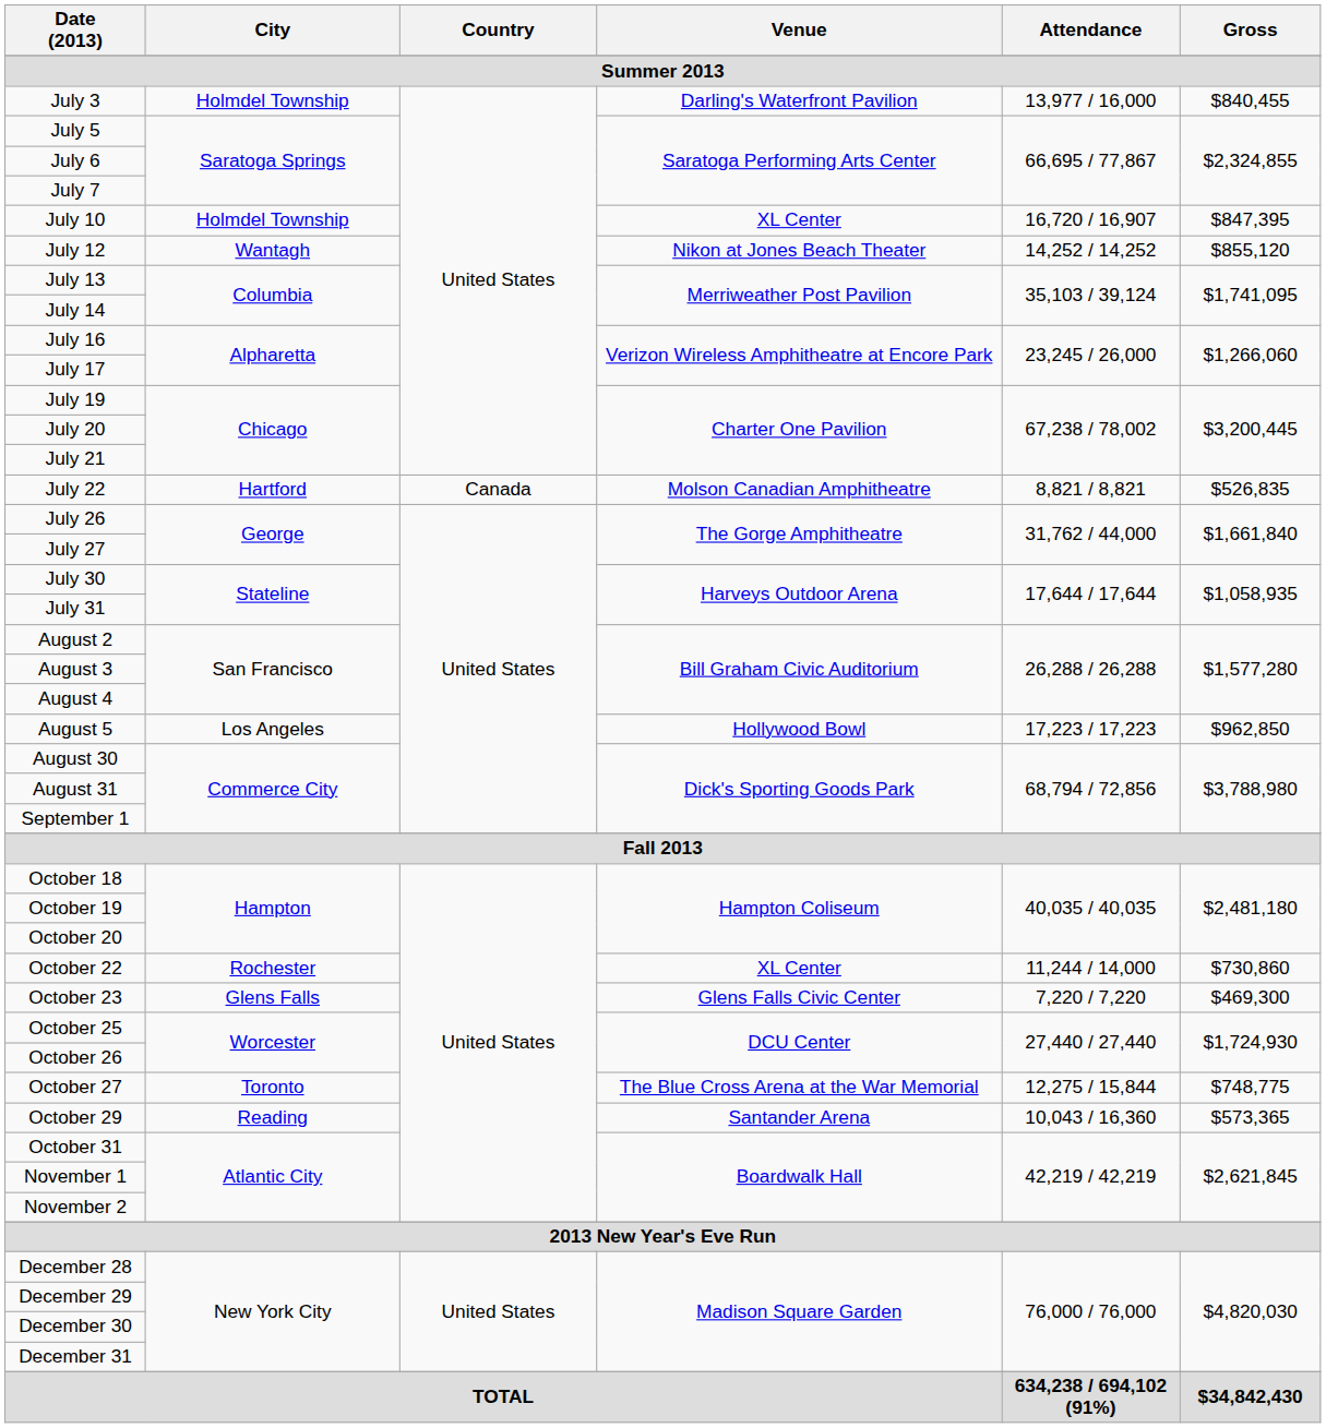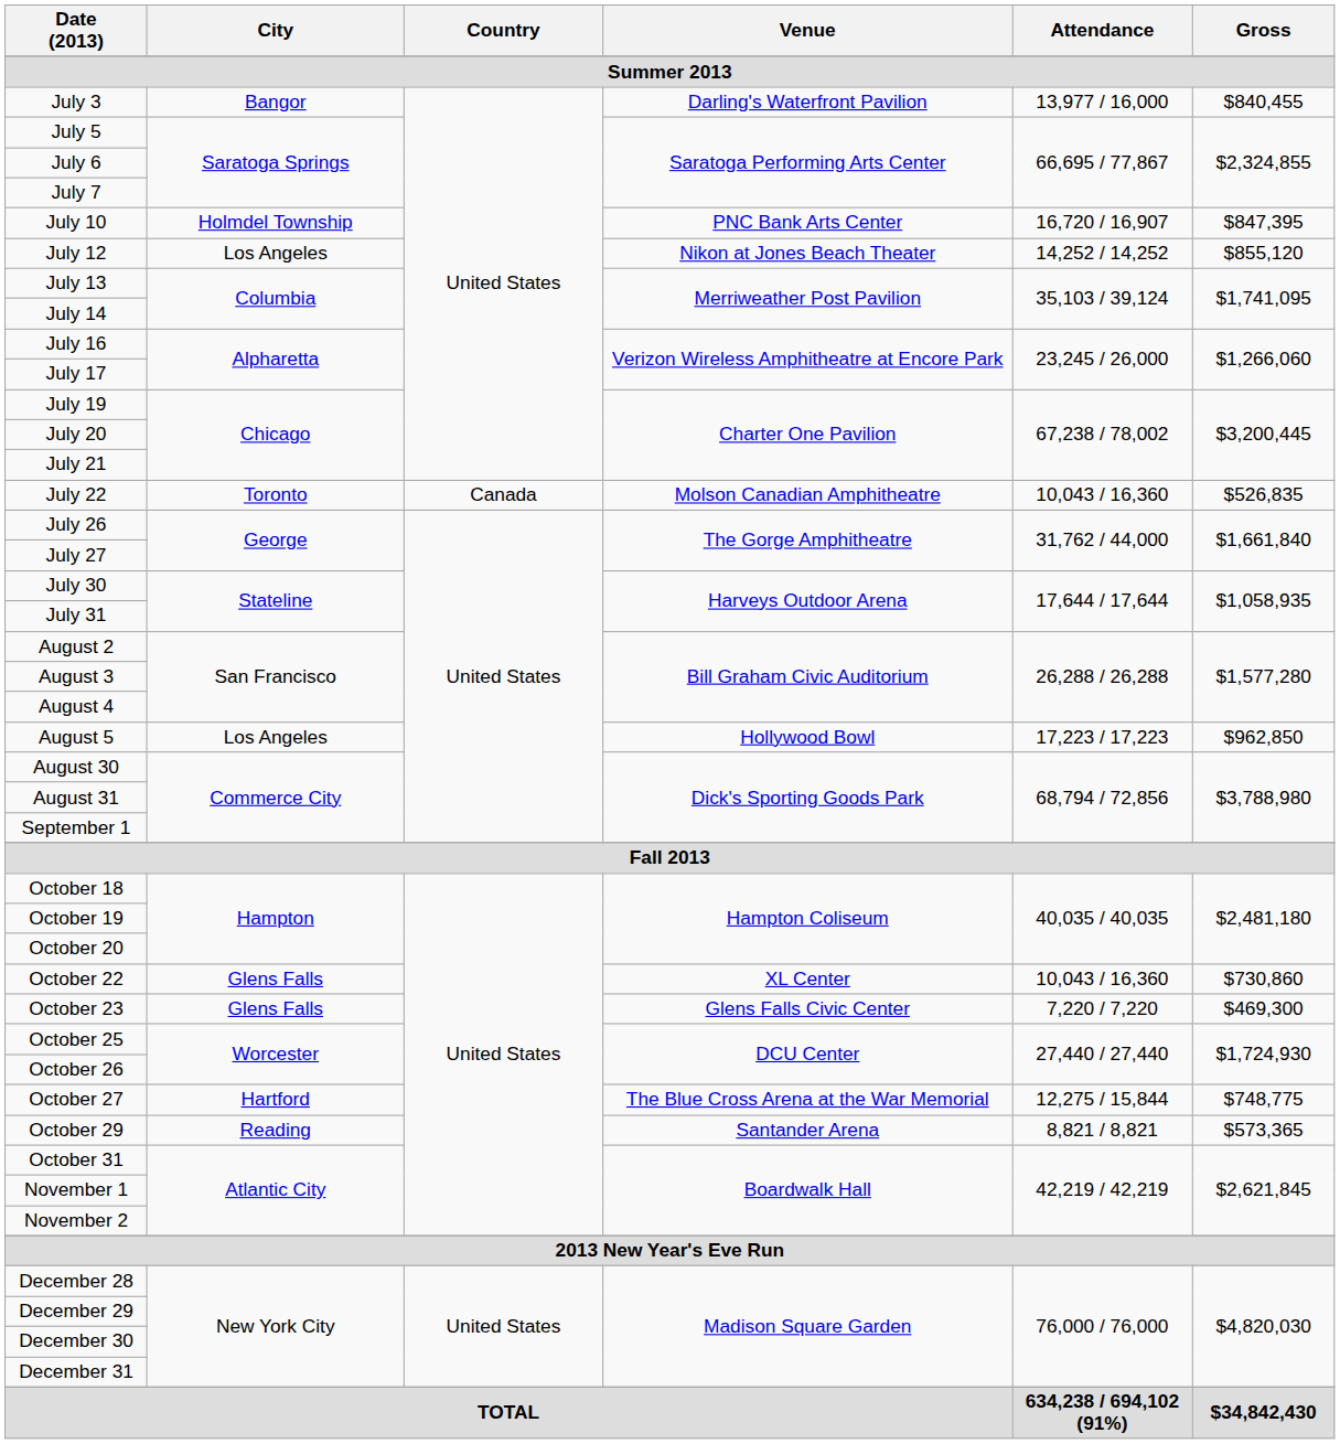 <table class="wikitable plainrowheaders" style="text-align:center;">
 <tr>
 <th scope="col" style="width:7em;">Date<br>(2013)</th>
 <th scope="col" style="width:13em;">City</th>
 <th scope="col" style="width:10em;">Country</th>
 <th scope="col" style="width:21em;">Venue</th>
 <th scope="col" style="width:9em;">Attendance</th>
 <th scope="col" style="width:7em;">Gross</th>
 </tr>
 <tr>
 </tr>
 <tr style="background:#ddd;">
 <td colspan="6" style="text-align:center;"><strong>Summer 2013</strong></td>
 </tr>
 <tr>
 <td>July 3</td>
-<td><a href='#'>Holmdel Township</a></td>
+<td><a href='#'>Bangor</a></td>
 <td rowspan="13">United States</td>
 <td><a href='#'>Darling's Waterfront Pavilion</a></td>
 <td>13,977 / 16,000</td>
 <td>$840,455</td>
 </tr>
 <tr>
 <td>July 5</td>
 <td rowspan="3"><a href='#'>Saratoga Springs</a></td>
 <td rowspan="3"><a href='#'>Saratoga Performing Arts Center</a></td>
 <td rowspan="3">66,695 / 77,867</td>
 <td rowspan="3">$2,324,855</td>
 </tr>
 <tr>
 <td>July 6</td>
 </tr>
 <tr>
 <td>July 7</td>
 </tr>
 <tr>
 <td>July 10</td>
 <td><a href='#'>Holmdel Township</a></td>
-<td><a href='#'>XL Center</a></td>
+<td><a href='#'>PNC Bank Arts Center</a></td>
 <td>16,720 / 16,907</td>
 <td>$847,395</td>
 </tr>
 <tr>
 <td>July 12</td>
-<td><a href='#'>Wantagh</a></td>
+<td>Los Angeles</td>
 <td><a href='#'>Nikon at Jones Beach Theater</a></td>
 <td>14,252 / 14,252</td>
 <td>$855,120</td>
 </tr>
 <tr>
 <td>July 13</td>
 <td rowspan="2"><a href='#'>Columbia</a></td>
 <td rowspan="2"><a href='#'>Merriweather Post Pavilion</a></td>
 <td rowspan="2">35,103 / 39,124</td>
 <td rowspan="2">$1,741,095</td>
 </tr>
 <tr>
 <td>July 14</td>
 </tr>
 <tr>
 <td>July 16</td>
 <td rowspan="2"><a href='#'>Alpharetta</a></td>
 <td rowspan="2"><a href='#'>Verizon Wireless Amphitheatre at Encore Park</a></td>
 <td rowspan="2">23,245 / 26,000</td>
 <td rowspan="2">$1,266,060</td>
 </tr>
 <tr>
 <td>July 17</td>
 </tr>
 <tr>
 <td>July 19</td>
 <td rowspan="3"><a href='#'>Chicago</a></td>
 <td rowspan="3"><a href='#'>Charter One Pavilion</a></td>
 <td rowspan="3">67,238 / 78,002</td>
 <td rowspan="3">$3,200,445</td>
 </tr>
 <tr>
 <td>July 20</td>
 </tr>
 <tr>
 <td>July 21</td>
 </tr>
 <tr>
 <td>July 22</td>
-<td><a href='#'>Hartford</a></td>
+<td><a href='#'>Toronto</a></td>
 <td>Canada</td>
 <td><a href='#'>Molson Canadian Amphitheatre</a></td>
-<td>8,821 / 8,821</td>
+<td>10,043 / 16,360</td>
 <td>$526,835</td>
 </tr>
 <tr>
 <td>July 26</td>
 <td rowspan="2"><a href='#'>George</a></td>
 <td rowspan="11">United States</td>
 <td rowspan="2"><a href='#'>The Gorge Amphitheatre</a></td>
 <td rowspan="2">31,762 / 44,000</td>
 <td rowspan="2">$1,661,840</td>
 </tr>
 <tr>
 <td>July 27</td>
 </tr>
 <tr>
 <td>July 30</td>
 <td rowspan="2"><a href='#'>Stateline</a></td>
 <td rowspan="2"><a href='#'>Harveys Outdoor Arena</a></td>
 <td rowspan="2">17,644 / 17,644</td>
 <td rowspan="2">$1,058,935</td>
 </tr>
 <tr>
 <td>July 31</td>
 </tr>
 <tr>
 <td>August 2</td>
 <td rowspan="3">San Francisco</td>
 <td rowspan="3"><a href='#'>Bill Graham Civic Auditorium</a></td>
 <td rowspan="3">26,288 / 26,288</td>
 <td rowspan="3">$1,577,280</td>
 </tr>
 <tr>
 <td>August 3</td>
 </tr>
 <tr>
 <td>August 4</td>
 </tr>
 <tr>
 <td>August 5</td>
 <td>Los Angeles</td>
 <td><a href='#'>Hollywood Bowl</a></td>
 <td>17,223 / 17,223</td>
 <td>$962,850</td>
 </tr>
 <tr>
 <td>August 30</td>
 <td rowspan="3"><a href='#'>Commerce City</a></td>
 <td rowspan="3"><a href='#'>Dick's Sporting Goods Park</a></td>
 <td rowspan="3">68,794 / 72,856</td>
 <td rowspan="3">$3,788,980</td>
 </tr>
 <tr>
 <td>August 31</td>
 </tr>
 <tr>
 <td>September 1</td>
 </tr>
 <tr>
 </tr>
 <tr style="background:#ddd;">
 <td colspan="6" style="text-align:center;"><strong>Fall 2013</strong></td>
 </tr>
 <tr>
 <td>October 18</td>
 <td rowspan="3"><a href='#'>Hampton</a></td>
 <td rowspan="12">United States</td>
 <td rowspan="3"><a href='#'>Hampton Coliseum</a></td>
 <td rowspan="3">40,035 / 40,035</td>
 <td rowspan="3">$2,481,180</td>
 </tr>
 <tr>
 <td>October 19</td>
 </tr>
 <tr>
 <td>October 20</td>
 </tr>
 <tr>
 <td>October 22</td>
-<td><a href='#'>Rochester</a></td>
+<td><a href='#'>Glens Falls</a></td>
 <td><a href='#'>XL Center</a></td>
-<td>11,244 / 14,000</td>
+<td>10,043 / 16,360</td>
 <td>$730,860</td>
 </tr>
 <tr>
 <td>October 23</td>
 <td><a href='#'>Glens Falls</a></td>
 <td><a href='#'>Glens Falls Civic Center</a></td>
 <td>7,220 / 7,220</td>
 <td>$469,300</td>
 </tr>
 <tr>
 <td>October 25</td>
 <td rowspan="2"><a href='#'>Worcester</a></td>
 <td rowspan="2"><a href='#'>DCU Center</a></td>
 <td rowspan="2">27,440 / 27,440</td>
 <td rowspan="2">$1,724,930</td>
 </tr>
 <tr>
 <td>October 26</td>
 </tr>
 <tr>
 <td>October 27</td>
-<td><a href='#'>Toronto</a></td>
+<td><a href='#'>Hartford</a></td>
 <td><a href='#'>The Blue Cross Arena at the War Memorial</a></td>
 <td>12,275 / 15,844</td>
 <td>$748,775</td>
 </tr>
 <tr>
 <td>October 29</td>
 <td><a href='#'>Reading</a></td>
 <td><a href='#'>Santander Arena</a></td>
-<td>10,043 / 16,360</td>
+<td>8,821 / 8,821</td>
 <td>$573,365</td>
 </tr>
 <tr>
 <td>October 31</td>
 <td rowspan="3"><a href='#'>Atlantic City</a></td>
 <td rowspan="3"><a href='#'>Boardwalk Hall</a></td>
 <td rowspan="3">42,219 / 42,219</td>
 <td rowspan="3">$2,621,845</td>
 </tr>
 <tr>
 <td>November 1</td>
 </tr>
 <tr>
 <td>November 2</td>
 </tr>
 <tr>
 </tr>
 <tr style="background:#ddd;">
 <td colspan="6" style="text-align:center;"><strong>2013 New Year's Eve Run</strong></td>
 </tr>
 <tr>
 <td>December 28</td>
 <td rowspan="4">New York City</td>
 <td rowspan="4">United States</td>
 <td rowspan="4"><a href='#'>Madison Square Garden</a></td>
 <td rowspan="4">76,000 / 76,000</td>
 <td rowspan="4">$4,820,030</td>
 </tr>
 <tr>
 <td>December 29</td>
 </tr>
 <tr>
 <td>December 30</td>
 </tr>
 <tr>
 <td>December 31</td>
 </tr>
 <tr>
 </tr>
 <tr style="background:#ddd;">
 <td colspan="4"><strong>TOTAL</strong></td>
 <td><strong>634,238 / 694,102 (91%)</strong></td>
 <td><strong>$34,842,430</strong></td>
 </tr>
 </table>
